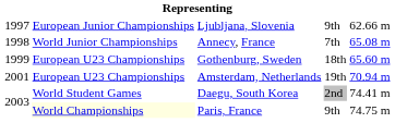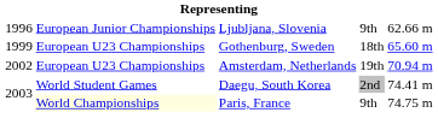 <table>
 <tr>
 <th colspan="5">Representing </th>
 </tr>
 <tr>
-<td>1997</td>
+<td>1996</td>
 <td><a href='#'>European Junior Championships</a></td>
 <td><a href='#'>Ljubljana, Slovenia</a></td>
 <td>9th</td>
 <td>62.66 m</td>
-</tr>
-<tr>
-<td>1998</td>
-<td><a href='#'>World Junior Championships</a></td>
-<td><a href='#'>Annecy</a>, <a href='#'>France</a></td>
-<td>7th</td>
-<td><a href='#'>65.08 m</a></td>
 </tr>
 <tr>
 <td>1999</td>
 <td><a href='#'>European U23 Championships</a></td>
 <td><a href='#'>Gothenburg, Sweden</a></td>
 <td>18th</td>
 <td><a href='#'>65.60 m</a></td>
 </tr>
 <tr>
-<td>2001</td>
+<td>2002</td>
 <td><a href='#'>European U23 Championships</a></td>
 <td><a href='#'>Amsterdam, Netherlands</a></td>
 <td>19th</td>
 <td><a href='#'>70.94 m</a></td>
 </tr>
 <tr>
 <td rowspan=2>2003</td>
 <td><a href='#'>World Student Games</a></td>
 <td><a href='#'>Daegu, South Korea</a></td>
 <td bgcolor=silver>2nd</td>
 <td>74.41 m</td>
 </tr>
 <tr>
 <td style="background: lightyellow;"><a href='#'>World Championships</a></td>
 <td><a href='#'>Paris, France</a></td>
 <td>9th</td>
 <td>74.75 m</td>
 </tr>
 </table>
